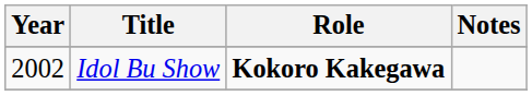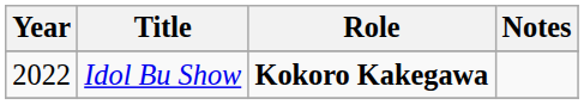 <table class="wikitable sortable">
 <tr>
 <th>Year</th>
 <th>Title</th>
 <th>Role</th>
 <th class="unsortable">Notes</th>
 </tr>
 <tr>
 </tr>
 <tr>
-<td rowspan="1">2002</td>
+<td rowspan="1">2022</td>
 <td><em><a href='#'>Idol Bu Show</a></em></td>
 <td><strong>Kokoro Kakegawa</strong></td>
 <td></td>
 </tr>
 <tr>
 </tr>
 </table>
